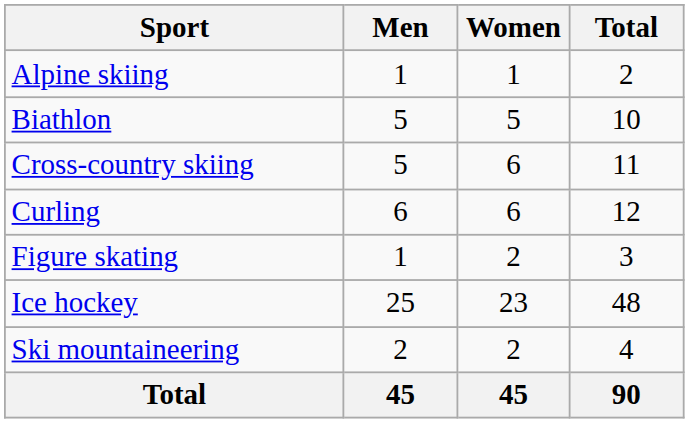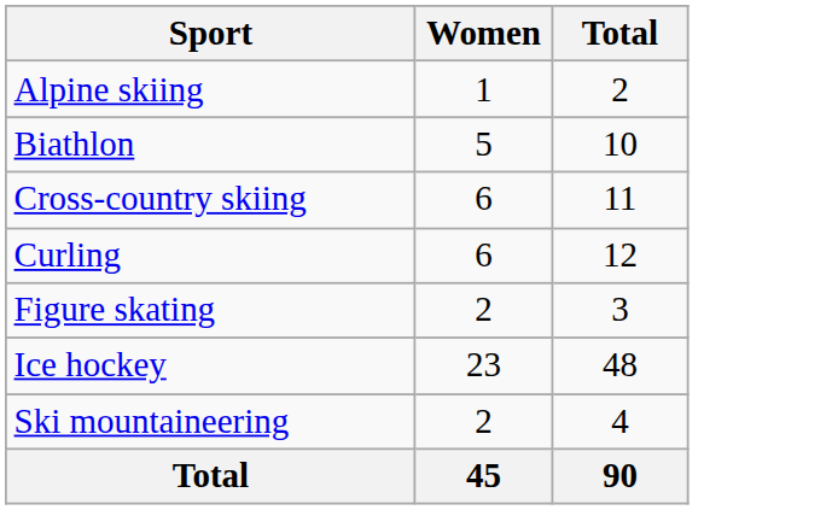 <table class="wikitable sortable" style="text-align:center">
 <tr>
 <th width=180>Sport</th>
-<th width=55>Men</th>
 <th width=55>Women</th>
 <th width=55>Total</th>
 </tr>
 <tr>
 <td align=left><a href='#'>Alpine skiing</a></td>
 <td>1</td>
-<td>1</td>
 <td>2</td>
 </tr>
 <tr>
 <td align=left><a href='#'>Biathlon</a></td>
 <td>5</td>
-<td>5</td>
 <td>10</td>
 </tr>
 <tr>
 <td align=left><a href='#'>Cross-country skiing</a></td>
-<td>5</td>
 <td>6</td>
 <td>11</td>
 </tr>
 <tr>
 <td align=left><a href='#'>Curling</a></td>
 <td>6</td>
-<td>6</td>
 <td>12</td>
 </tr>
 <tr>
 <td align=left><a href='#'>Figure skating</a></td>
-<td>1</td>
 <td>2</td>
 <td>3</td>
 </tr>
 <tr>
 <td align=left><a href='#'>Ice hockey</a></td>
-<td>25</td>
 <td>23</td>
 <td>48</td>
 </tr>
 <tr>
 <td align=left><a href='#'>Ski mountaineering</a></td>
 <td>2</td>
-<td>2</td>
 <td>4</td>
 </tr>
 <tr>
 <th>Total</th>
 <th>45</th>
-<th>45</th>
 <th>90</th>
 </tr>
 </table>
